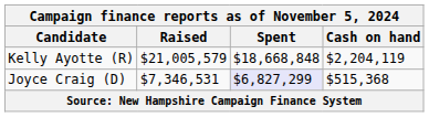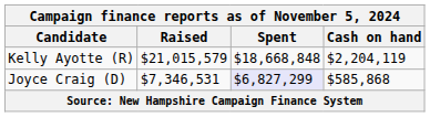 <table class="wikitable sortable">
 <tr>
 <th colspan=4>Campaign finance reports as of November 5, 2024</th>
 </tr>
 <tr style="text-align:center;">
 <th>Candidate</th>
 <th>Raised</th>
 <th>Spent</th>
 <th>Cash on hand</th>
 </tr>
 <tr>
 <td>Kelly Ayotte (R)</td>
-<td>$21,005,579</td>
+<td>$21,015,579</td>
 <td>$18,668,848</td>
 <td>$2,204,119</td>
 </tr>
 <tr>
 <td>Joyce Craig (D)</td>
 <td>$7,346,531</td>
 <td style="background: lavender;">$6,827,299</td>
-<td>$515,368</td>
+<td>$585,868</td>
 </tr>
 <tr>
 <th colspan="4"><small>Source: New Hampshire Campaign Finance System</small></th>
 </tr>
 </table>
